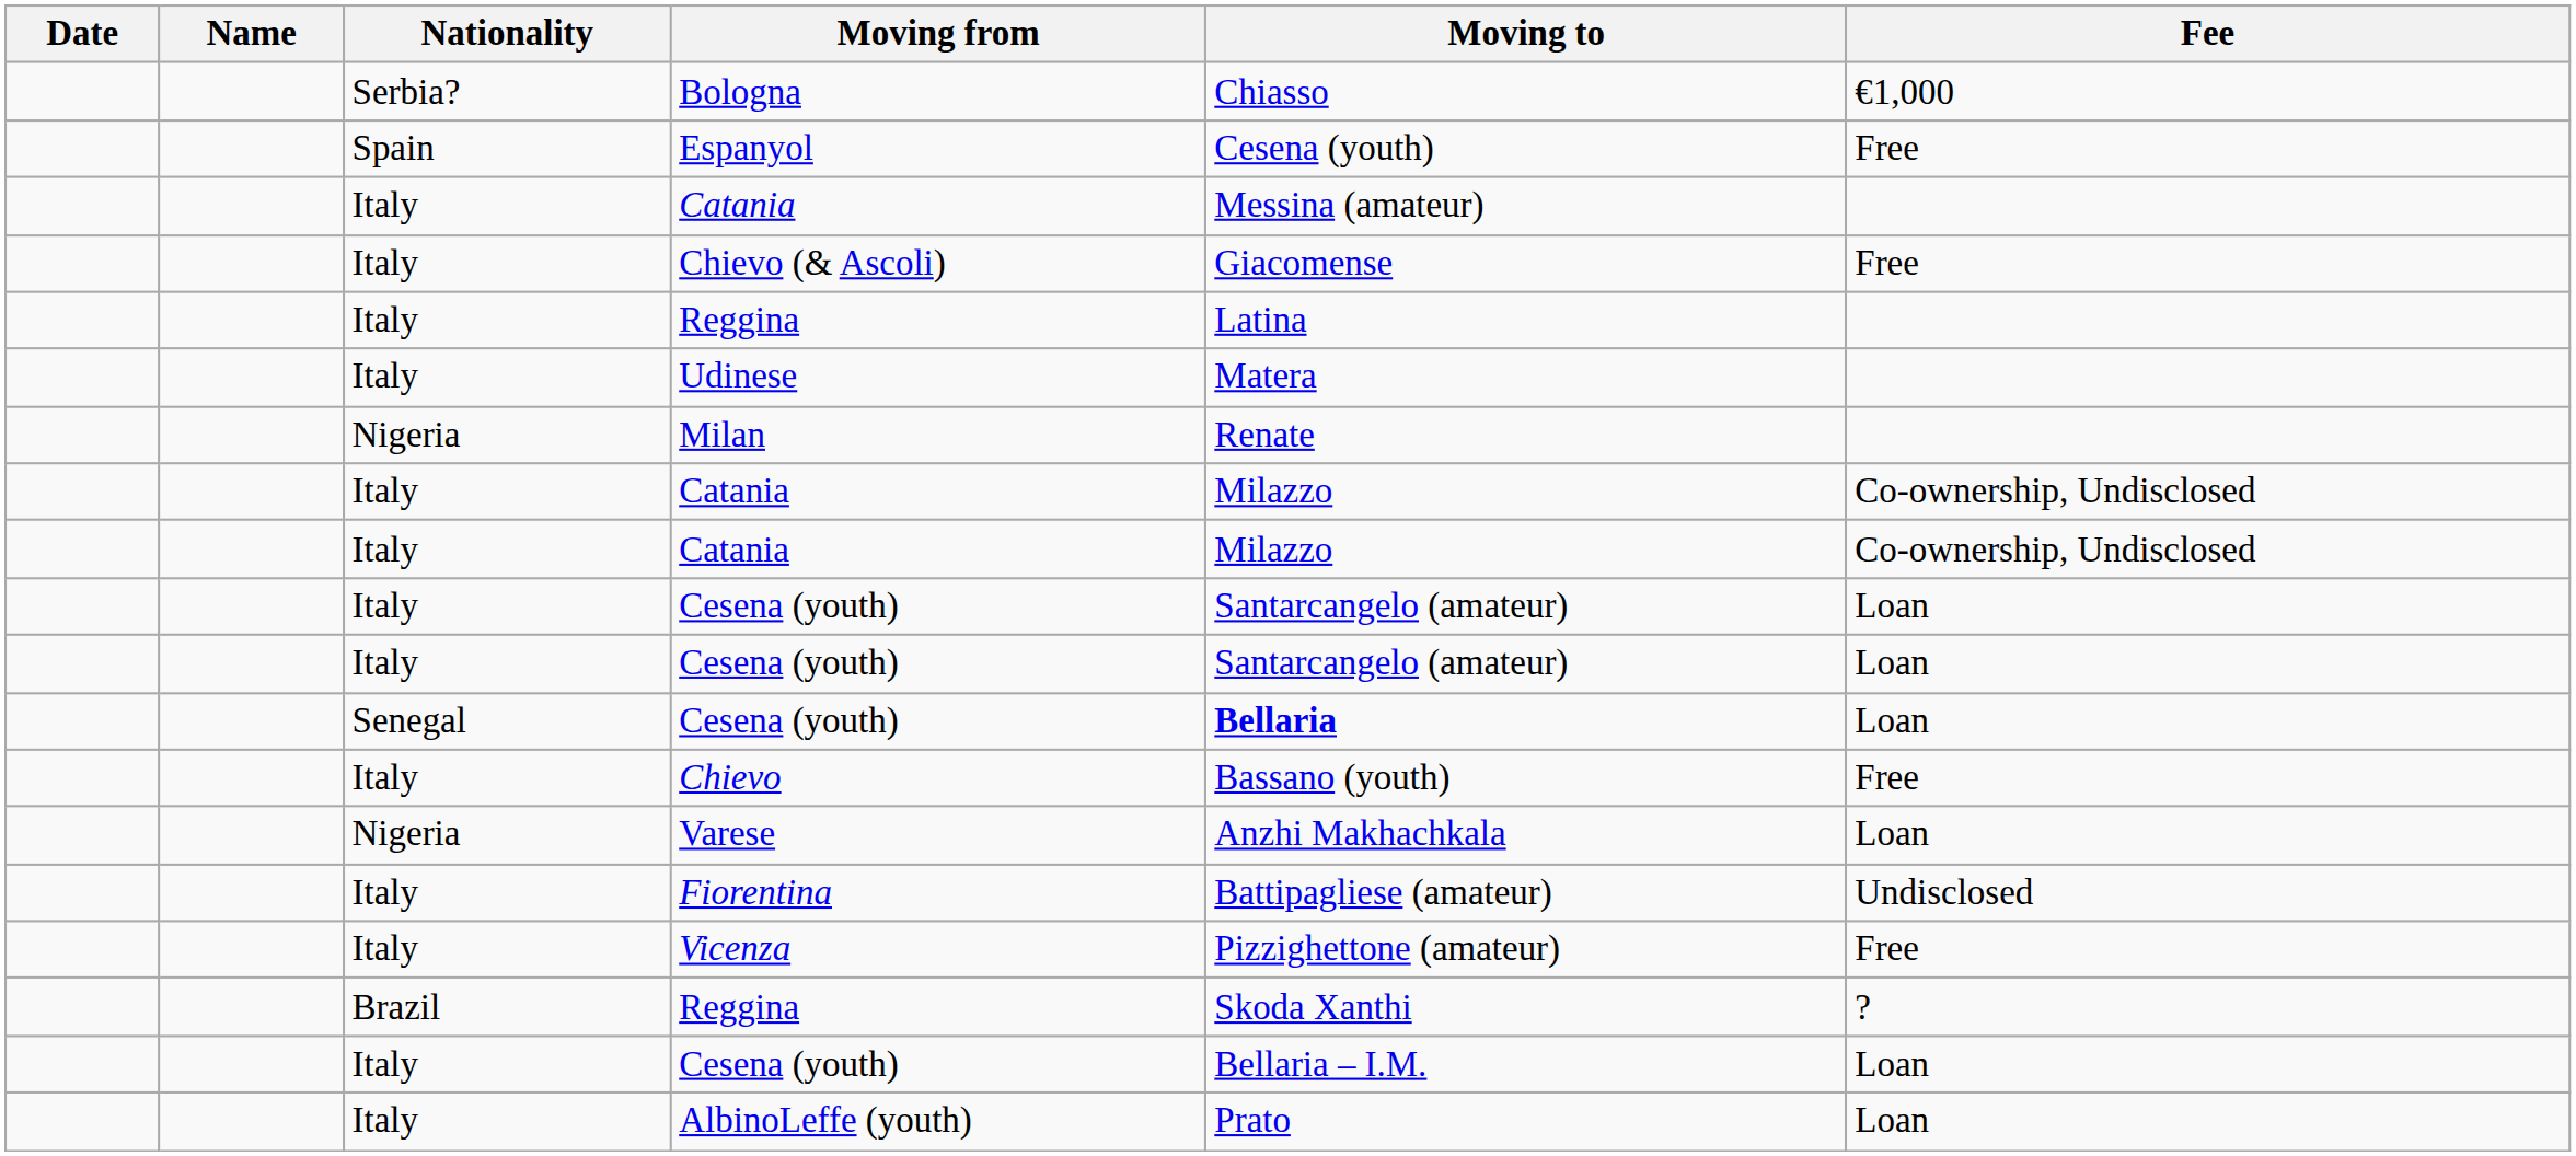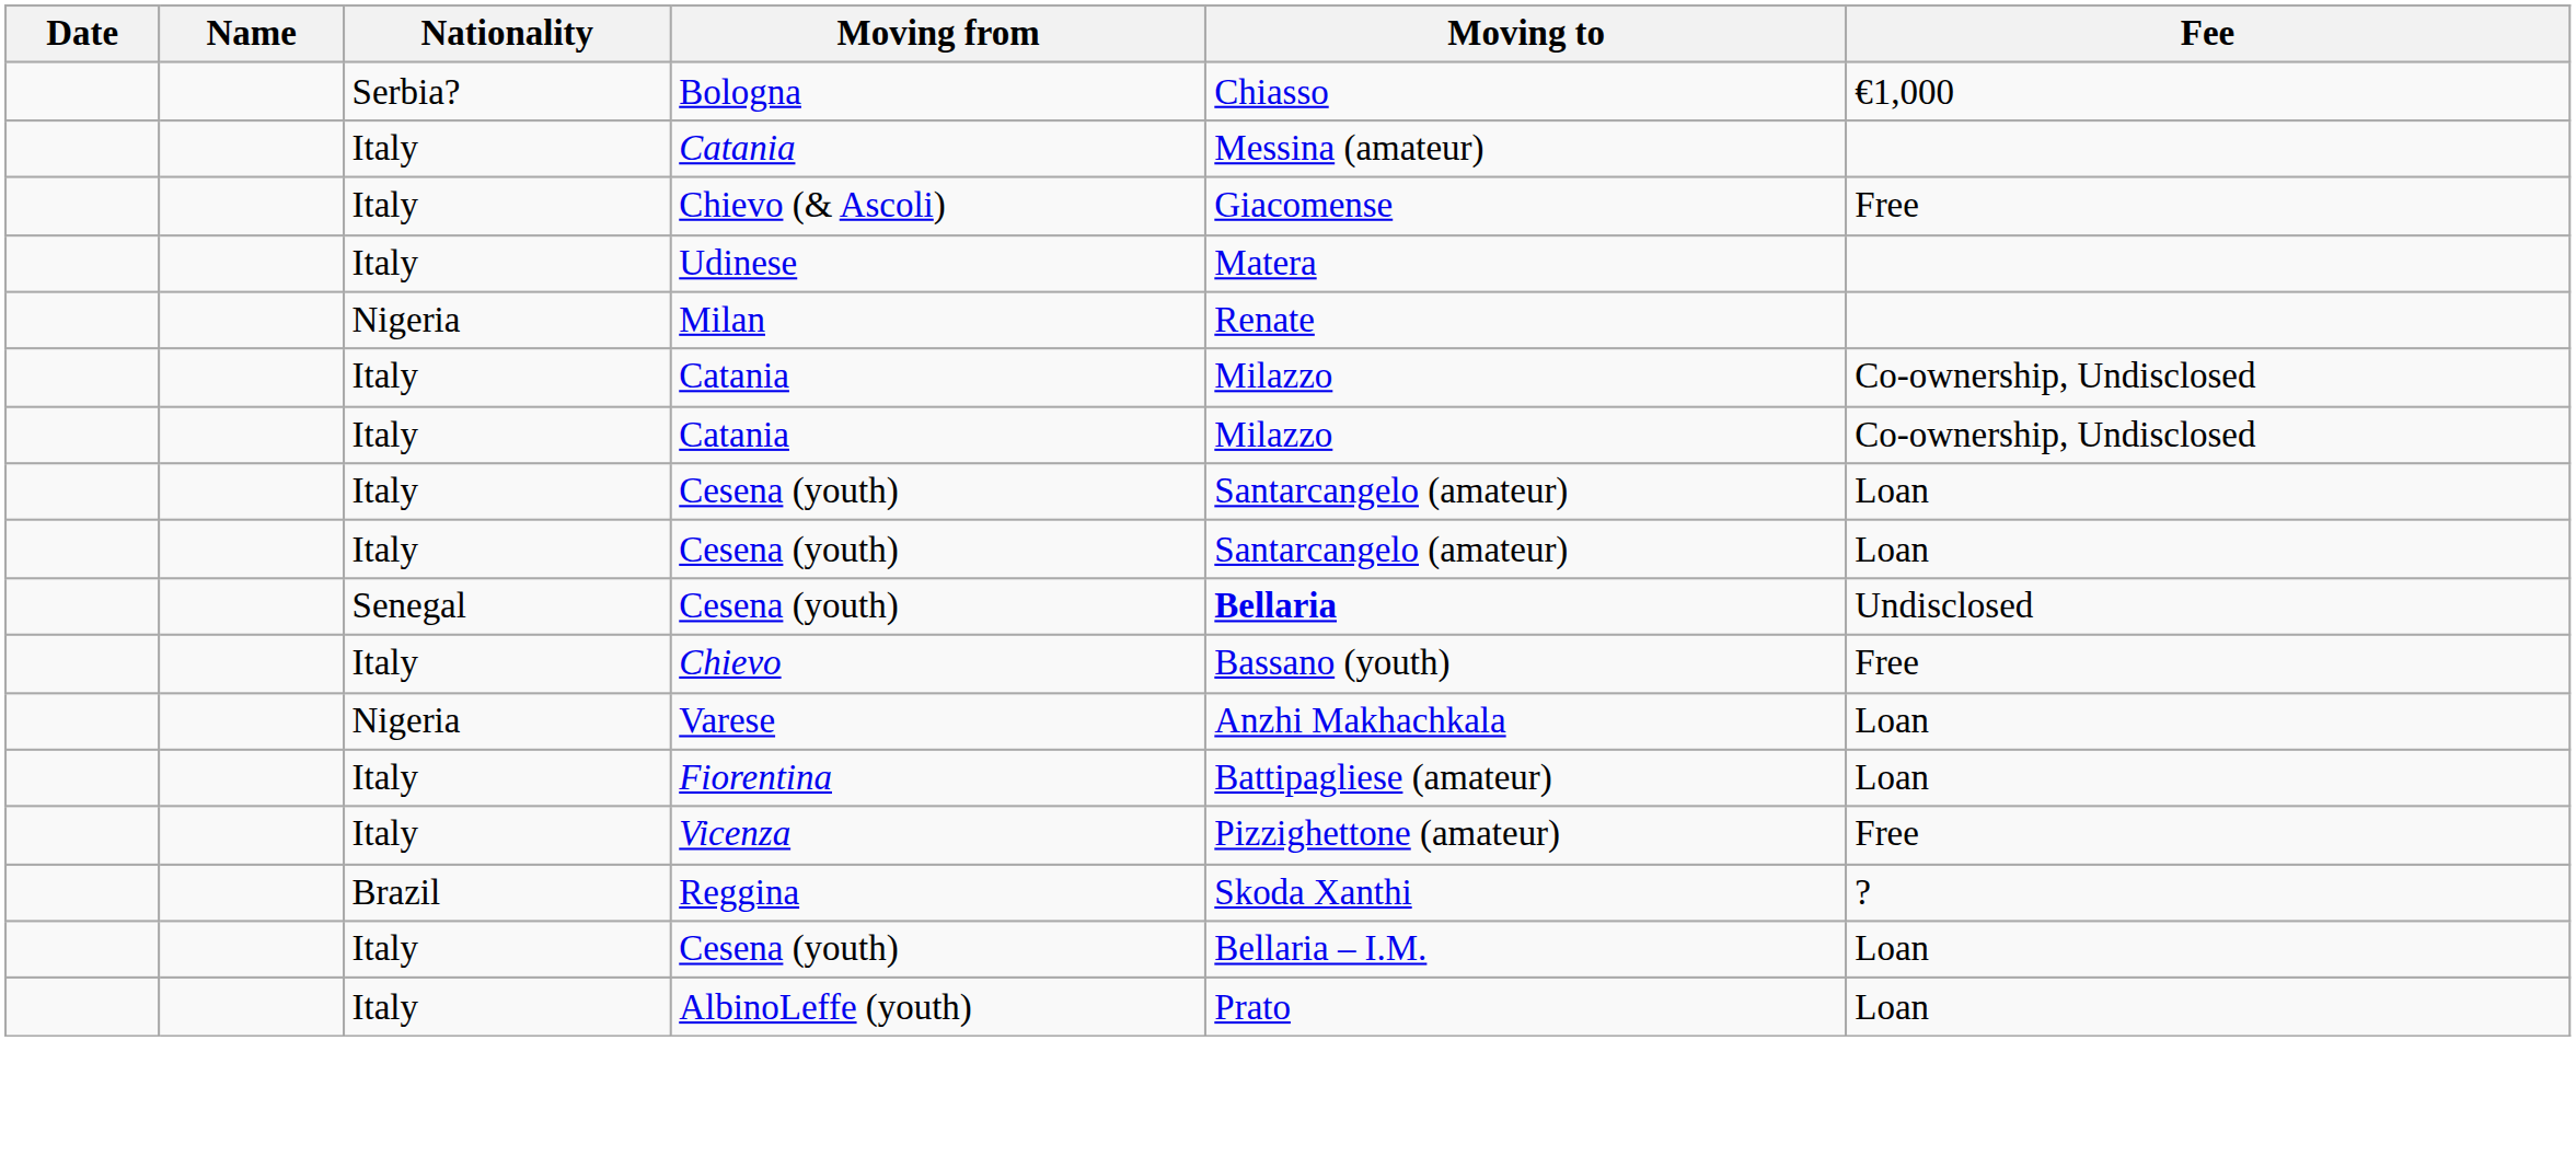 <table class="wikitable sortable" width=90%>
 <tr>
 <th>Date</th>
 <th>Name</th>
 <th>Nationality</th>
 <th>Moving from</th>
 <th>Moving to</th>
 <th>Fee</th>
 </tr>
 <tr>
 <td></td>
 <td></td>
 <td>Serbia?</td>
 <td><a href='#'>Bologna</a></td>
 <td> <a href='#'>Chiasso</a></td>
 <td>€1,000</td>
 </tr>
 <tr>
 <td></td>
 <td></td>
-<td>Spain</td>
-<td> <a href='#'>Espanyol</a></td>
-<td><a href='#'>Cesena</a> (youth)</td>
-<td> Free</td>
-</tr>
-<tr>
-<td></td>
-<td></td>
 <td>Italy</td>
 <td><em><a href='#'>Catania</a></em></td>
 <td><a href='#'>Messina</a> (amateur)</td>
 <td></td>
 </tr>
 <tr>
 <td></td>
 <td></td>
 <td>Italy</td>
 <td><a href='#'>Chievo</a> (& <a href='#'>Ascoli</a>)</td>
 <td><a href='#'>Giacomense</a></td>
 <td> Free</td>
-</tr>
-<tr>
-<td></td>
-<td></td>
-<td>Italy</td>
-<td><a href='#'>Reggina</a></td>
-<td><a href='#'>Latina</a></td>
-<td></td>
 </tr>
 <tr>
 <td></td>
 <td></td>
 <td>Italy</td>
 <td><a href='#'>Udinese</a></td>
 <td><a href='#'>Matera</a></td>
 <td></td>
 </tr>
 <tr>
 <td></td>
 <td></td>
 <td>Nigeria</td>
 <td><a href='#'>Milan</a></td>
 <td><a href='#'>Renate</a></td>
 <td></td>
 </tr>
 <tr>
 <td></td>
 <td></td>
 <td>Italy</td>
 <td><a href='#'>Catania</a></td>
 <td><a href='#'>Milazzo</a></td>
 <td>Co-ownership, Undisclosed</td>
 </tr>
 <tr>
 <td></td>
 <td></td>
 <td>Italy</td>
 <td><a href='#'>Catania</a></td>
 <td><a href='#'>Milazzo</a></td>
 <td>Co-ownership, Undisclosed</td>
 </tr>
 <tr>
 <td></td>
 <td></td>
 <td>Italy</td>
 <td><a href='#'>Cesena</a> (youth)</td>
 <td><a href='#'>Santarcangelo</a> (amateur)</td>
 <td>Loan</td>
 </tr>
 <tr>
 <td></td>
 <td></td>
 <td>Italy</td>
 <td><a href='#'>Cesena</a> (youth)</td>
 <td><a href='#'>Santarcangelo</a> (amateur)</td>
 <td>Loan</td>
 </tr>
 <tr>
 <td></td>
 <td></td>
 <td>Senegal</td>
 <td><a href='#'>Cesena</a> (youth)</td>
 <td><strong><a href='#'>Bellaria</a></strong></td>
-<td>Loan</td>
+<td>Undisclosed</td>
 </tr>
 <tr>
 <td></td>
 <td></td>
 <td>Italy</td>
 <td><em><a href='#'>Chievo</a></em></td>
 <td><a href='#'>Bassano</a> (youth)</td>
 <td>Free</td>
 </tr>
 <tr>
 <td></td>
 <td></td>
 <td>Nigeria</td>
 <td><a href='#'>Varese</a></td>
 <td> <a href='#'>Anzhi Makhachkala</a></td>
 <td>Loan</td>
 </tr>
 <tr>
 <td></td>
 <td></td>
 <td>Italy</td>
 <td><em><a href='#'>Fiorentina</a></em></td>
 <td><a href='#'>Battipagliese</a> (amateur)</td>
-<td>Undisclosed</td>
+<td>Loan</td>
 </tr>
 <tr>
 <td></td>
 <td></td>
 <td>Italy</td>
 <td><em><a href='#'>Vicenza</a></em></td>
 <td><a href='#'>Pizzighettone</a> (amateur)</td>
 <td>Free</td>
 </tr>
 <tr>
 <td></td>
 <td></td>
 <td>Brazil</td>
 <td><a href='#'>Reggina</a></td>
 <td> <a href='#'>Skoda Xanthi</a></td>
 <td>?</td>
 </tr>
 <tr>
 <td></td>
 <td></td>
 <td>Italy</td>
 <td><a href='#'>Cesena</a> (youth)</td>
 <td><a href='#'>Bellaria – I.M.</a></td>
 <td>Loan</td>
 </tr>
 <tr>
 <td></td>
 <td></td>
 <td>Italy</td>
 <td><a href='#'>AlbinoLeffe</a> (youth)</td>
 <td><a href='#'>Prato</a></td>
 <td>Loan</td>
 </tr>
 </table>
